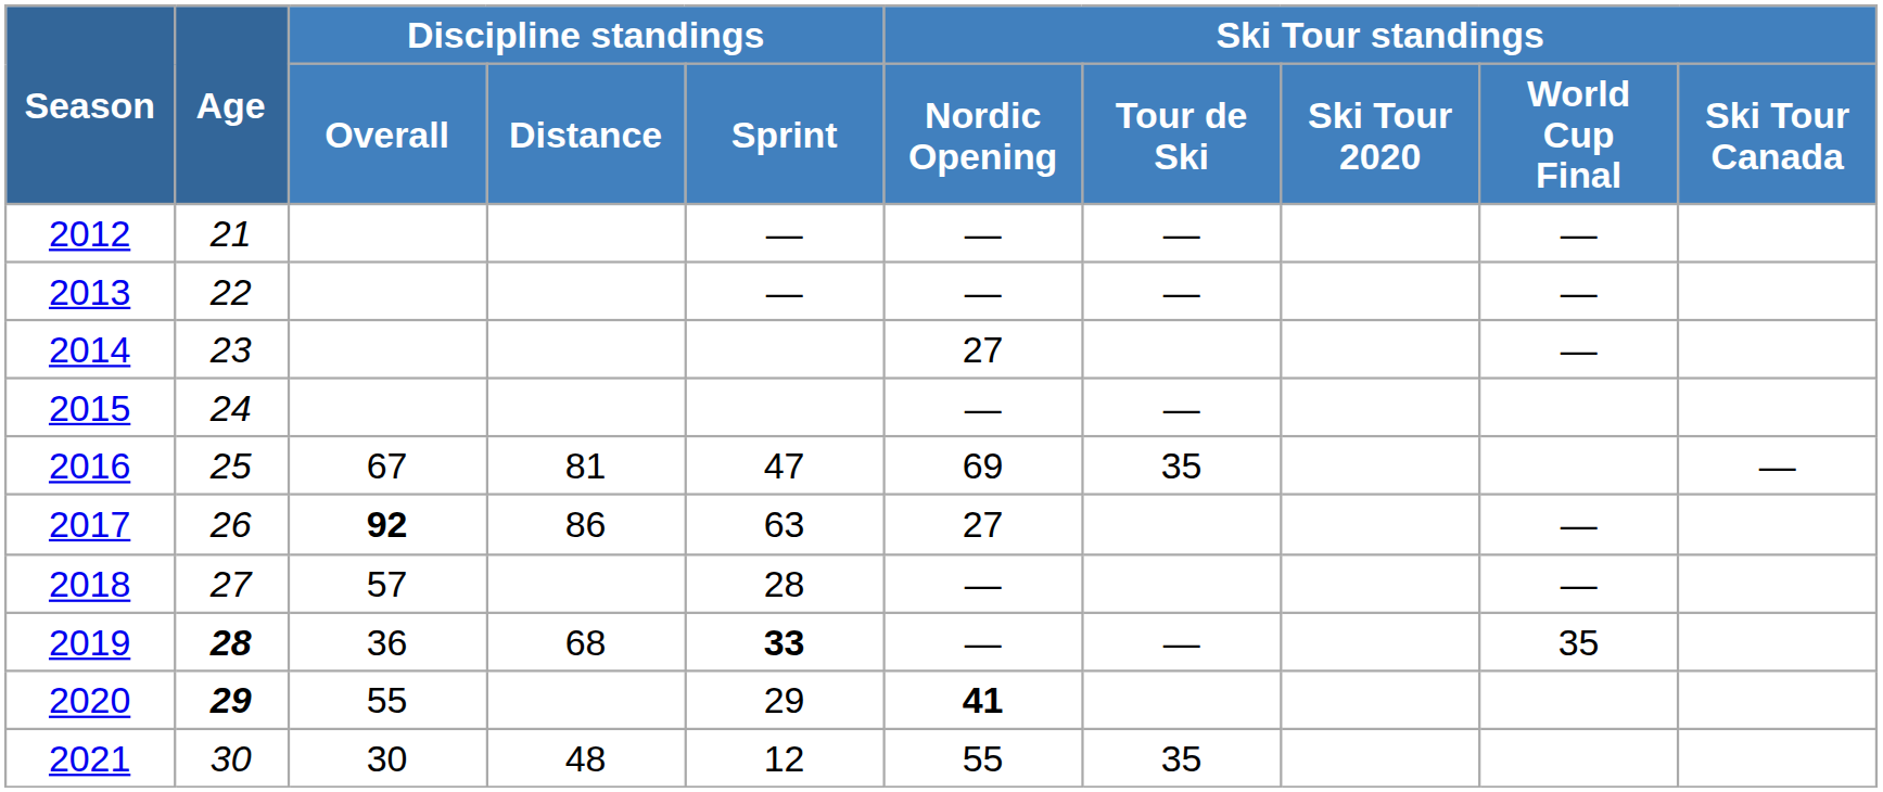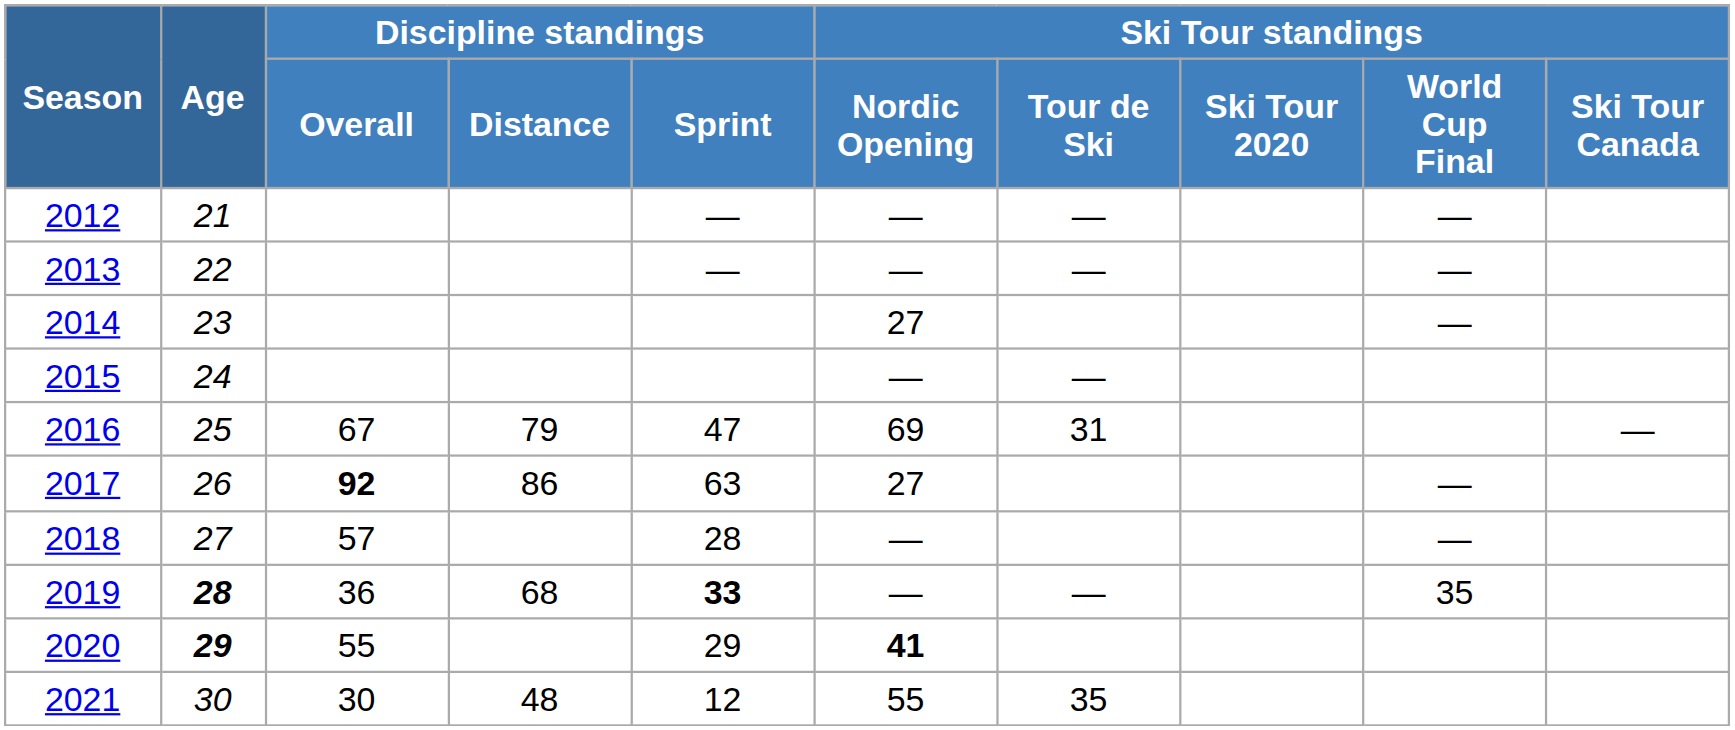 <table class="wikitable" style="font-size:95%; text-align:center; border:grey solid 1px; border-collapse:collapse; background:#ffffff;">
 <tr>
 <th style="background-color:#369; color:white; width:60px;" rowspan="2"> Season </th>
 <th style="background-color:#369; color:white; width:40px;" rowspan="2"> Age </th>
 <th style="background-color:#4180be; color:white;" colspan="3">Discipline standings</th>
 <th style="background-color:#4180be; color:white;" colspan="5">Ski Tour standings</th>
 </tr>
 <tr>
 <th style="background-color:#4180be; color:white; width:75px;">Overall</th>
 <th style="background-color:#4180be; color:white; width:75px;">Distance</th>
 <th style="background-color:#4180be; color:white; width:75px;">Sprint</th>
 <th style="background-color:#4180be; color:white; width:75px;">Nordic<br>Opening</th>
 <th style="background-color:#4180be; color:white; width:75px;">Tour de<br>Ski</th>
 <th style="background-color:#4180be; color:white; width:75px;">Ski Tour<br>2020</th>
 <th style="background-color:#4180be; color:white; width:75px;">World Cup<br>Final</th>
 <th style="background-color:#4180be; color:white; width:75px;">Ski Tour<br>Canada</th>
 </tr>
 <tr>
 <td><a href='#'>2012</a></td>
 <td><em>21</em></td>
 <td></td>
 <td></td>
 <td>—</td>
 <td>—</td>
 <td>—</td>
 <td></td>
 <td>—</td>
 <td></td>
 </tr>
 <tr>
 <td><a href='#'>2013</a></td>
 <td><em>22</em></td>
 <td></td>
 <td></td>
 <td>—</td>
 <td>—</td>
 <td>—</td>
 <td></td>
 <td>—</td>
 <td></td>
 </tr>
 <tr>
 <td><a href='#'>2014</a></td>
 <td><em>23</em></td>
 <td></td>
 <td></td>
 <td></td>
 <td>27</td>
 <td></td>
 <td></td>
 <td>—</td>
 <td></td>
 </tr>
 <tr>
 <td><a href='#'>2015</a></td>
 <td><em>24</em></td>
 <td></td>
 <td></td>
 <td></td>
 <td>—</td>
 <td>—</td>
 <td></td>
 <td></td>
 <td></td>
 </tr>
 <tr>
 <td><a href='#'>2016</a></td>
 <td><em>25</em></td>
 <td>67</td>
-<td>81</td>
+<td>79</td>
 <td>47</td>
 <td>69</td>
-<td>35</td>
+<td>31</td>
 <td></td>
 <td></td>
 <td>—</td>
 </tr>
 <tr>
 <td><a href='#'>2017</a></td>
 <td><em>26</em></td>
 <td><strong>92</strong></td>
 <td>86</td>
 <td>63</td>
 <td>27</td>
 <td></td>
 <td></td>
 <td>—</td>
 <td></td>
 </tr>
 <tr>
 <td><a href='#'>2018</a></td>
 <td><em>27</em></td>
 <td>57</td>
 <td></td>
 <td>28</td>
 <td>—</td>
 <td></td>
 <td></td>
 <td>—</td>
 <td></td>
 </tr>
 <tr>
 <td><a href='#'>2019</a></td>
 <td><strong><em>28</em></strong></td>
 <td>36</td>
 <td>68</td>
 <td><strong>33</strong></td>
 <td>—</td>
 <td>—</td>
 <td></td>
 <td>35</td>
 <td></td>
 </tr>
 <tr>
 <td><a href='#'>2020</a></td>
 <td><strong><em>29</em></strong></td>
 <td>55</td>
 <td></td>
 <td>29</td>
 <td><strong>41</strong></td>
 <td></td>
 <td></td>
 <td></td>
 <td></td>
 </tr>
 <tr>
 <td><a href='#'>2021</a></td>
 <td><em>30</em></td>
 <td>30</td>
 <td>48</td>
 <td>12</td>
 <td>55</td>
 <td>35</td>
 <td></td>
 <td></td>
 <td></td>
 </tr>
 </table>
